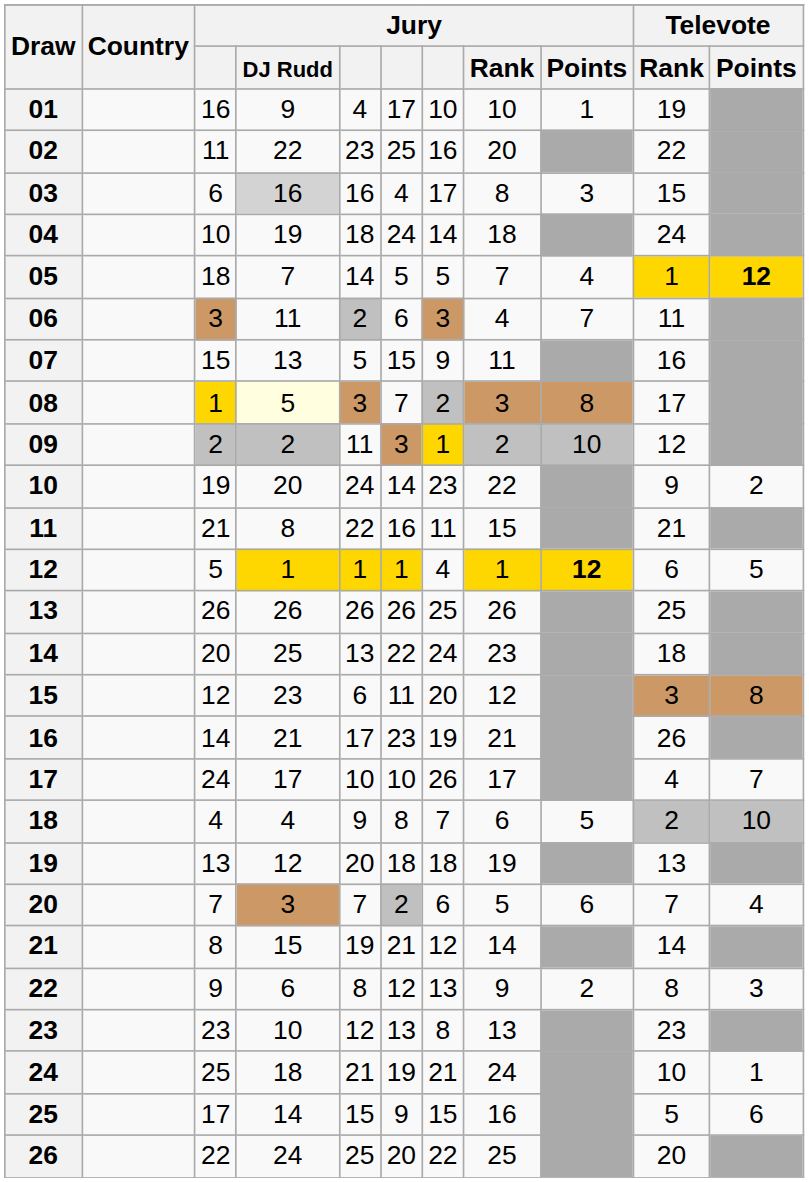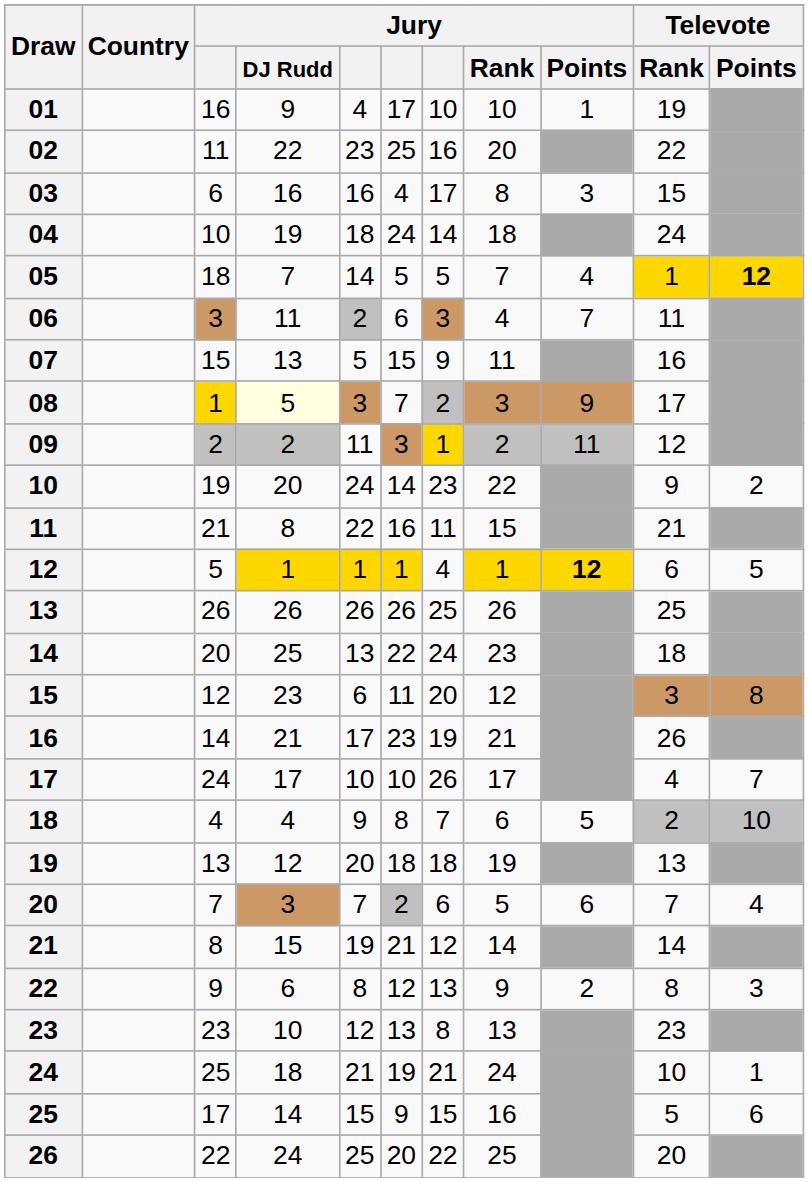 <table class="sortable wikitable collapsible plainrowheaders" style="text-align:center;">
 <tr>
 </tr>
 <tr>
 <th scope="col" rowspan="2">Draw</th>
 <th scope="col" rowspan="2">Country</th>
 <th scope="col" colspan="7">Jury</th>
 <th scope="col" colspan="2">Televote</th>
 </tr>
 <tr>
 <th scope="col"><small></small></th>
 <th scope="col"><small>DJ Rudd</small></th>
 <th scope="col"><small></small></th>
 <th scope="col"><small></small></th>
 <th scope="col"><small></small></th>
 <th scope="col">Rank</th>
 <th scope="col">Points</th>
 <th scope="col">Rank</th>
 <th scope="col">Points</th>
 </tr>
 <tr>
 <th scope="row" style="text-align:center;">01</th>
 <td style="text-align:left;"></td>
 <td>16</td>
 <td>9</td>
 <td>4</td>
 <td>17</td>
 <td>10</td>
 <td>10</td>
 <td>1</td>
 <td>19</td>
 <td style="background:#AAAAAA;"></td>
 </tr>
 <tr>
 <th scope="row" style="text-align:center;">02</th>
 <td style="text-align:left;"></td>
 <td>11</td>
 <td>22</td>
 <td>23</td>
 <td>25</td>
 <td>16</td>
 <td>20</td>
 <td style="background:#AAAAAA;"></td>
 <td>22</td>
 <td style="background:#AAAAAA;"></td>
 </tr>
 <tr>
 <th scope="row" style="text-align:center;">03</th>
 <td style="text-align:left;"></td>
 <td>6</td>
-<td style="background: lightgrey;">16</td>
+<td>16</td>
 <td>16</td>
 <td>4</td>
 <td>17</td>
 <td>8</td>
 <td>3</td>
 <td>15</td>
 <td style="background:#AAAAAA;"></td>
 </tr>
 <tr>
 <th scope="row" style="text-align:center;">04</th>
 <td style="text-align:left;"></td>
 <td>10</td>
 <td>19</td>
 <td>18</td>
 <td>24</td>
 <td>14</td>
 <td>18</td>
 <td style="background:#AAAAAA;"></td>
 <td>24</td>
 <td style="background:#AAAAAA;"></td>
 </tr>
 <tr>
 <th scope="row" style="text-align:center;">05</th>
 <td style="text-align:left;"></td>
 <td>18</td>
 <td>7</td>
 <td>14</td>
 <td>5</td>
 <td>5</td>
 <td>7</td>
 <td>4</td>
 <td style="background:gold;">1</td>
 <td style="background:gold;"><strong>12</strong></td>
 </tr>
 <tr>
 <th scope="row" style="text-align:center;">06</th>
 <td style="text-align:left;"></td>
 <td style="background:#CC9966;">3</td>
 <td>11</td>
 <td style="background:silver;">2</td>
 <td>6</td>
 <td style="background:#CC9966;">3</td>
 <td>4</td>
 <td>7</td>
 <td>11</td>
 <td style="background:#AAAAAA;"></td>
 </tr>
 <tr>
 <th scope="row" style="text-align:center;">07</th>
 <td style="text-align:left;"></td>
 <td>15</td>
 <td>13</td>
 <td>5</td>
 <td>15</td>
 <td>9</td>
 <td>11</td>
 <td style="background:#AAAAAA;"></td>
 <td>16</td>
 <td style="background:#AAAAAA;"></td>
 </tr>
 <tr>
 <th scope="row" style="text-align:center;">08</th>
 <td style="text-align:left;"></td>
 <td style="background:gold;">1</td>
 <td style="background: lightyellow;">5</td>
 <td style="background:#CC9966;">3</td>
 <td>7</td>
 <td style="background:silver;">2</td>
 <td style="background:#CC9966;">3</td>
-<td style="background:#CC9966;">8</td>
+<td style="background:#CC9966;">9</td>
 <td>17</td>
 <td style="background:#AAAAAA;"></td>
 </tr>
 <tr>
 <th scope="row" style="text-align:center;">09</th>
 <td style="text-align:left;"></td>
 <td style="background:silver;">2</td>
 <td style="background:silver;">2</td>
 <td>11</td>
 <td style="background:#CC9966;">3</td>
 <td style="background:gold;">1</td>
 <td style="background:silver;">2</td>
-<td style="background:silver;">10</td>
+<td style="background:silver;">11</td>
 <td>12</td>
 <td style="background:#AAAAAA;"></td>
 </tr>
 <tr>
 <th scope="row" style="text-align:center;">10</th>
 <td style="text-align:left;"></td>
 <td>19</td>
 <td>20</td>
 <td>24</td>
 <td>14</td>
 <td>23</td>
 <td>22</td>
 <td style="background:#AAAAAA;"></td>
 <td>9</td>
 <td>2</td>
 </tr>
 <tr>
 <th scope="row" style="text-align:center;">11</th>
 <td style="text-align:left;"></td>
 <td>21</td>
 <td>8</td>
 <td>22</td>
 <td>16</td>
 <td>11</td>
 <td>15</td>
 <td style="background:#AAAAAA;"></td>
 <td>21</td>
 <td style="background:#AAAAAA;"></td>
 </tr>
 <tr>
 <th scope="row" style="text-align:center;">12</th>
 <td style="text-align:left;"></td>
 <td>5</td>
 <td style="background:gold;">1</td>
 <td style="background:gold;">1</td>
 <td style="background:gold;">1</td>
 <td>4</td>
 <td style="background:gold;">1</td>
 <td style="background:gold;"><strong>12</strong></td>
 <td>6</td>
 <td>5</td>
 </tr>
 <tr>
 <th scope="row" style="text-align:center;">13</th>
 <td style="text-align:left;"></td>
 <td>26</td>
 <td>26</td>
 <td>26</td>
 <td>26</td>
 <td>25</td>
 <td>26</td>
 <td style="background:#AAAAAA;"></td>
 <td>25</td>
 <td style="background:#AAAAAA;"></td>
 </tr>
 <tr>
 <th scope="row" style="text-align:center;">14</th>
 <td style="text-align:left;"></td>
 <td>20</td>
 <td>25</td>
 <td>13</td>
 <td>22</td>
 <td>24</td>
 <td>23</td>
 <td style="background:#AAAAAA;"></td>
 <td>18</td>
 <td style="background:#AAAAAA;"></td>
 </tr>
 <tr>
 <th scope="row" style="text-align:center;">15</th>
 <td style="text-align:left;"></td>
 <td>12</td>
 <td>23</td>
 <td>6</td>
 <td>11</td>
 <td>20</td>
 <td>12</td>
 <td style="background:#AAAAAA;"></td>
 <td style="background:#CC9966;">3</td>
 <td style="background:#CC9966;">8</td>
 </tr>
 <tr>
 <th scope="row" style="text-align:center;">16</th>
 <td style="text-align:left;"></td>
 <td>14</td>
 <td>21</td>
 <td>17</td>
 <td>23</td>
 <td>19</td>
 <td>21</td>
 <td style="background:#AAAAAA;"></td>
 <td>26</td>
 <td style="background:#AAAAAA;"></td>
 </tr>
 <tr>
 <th scope="row" style="text-align:center;">17</th>
 <td style="text-align:left;"></td>
 <td>24</td>
 <td>17</td>
 <td>10</td>
 <td>10</td>
 <td>26</td>
 <td>17</td>
 <td style="background:#AAAAAA;"></td>
 <td>4</td>
 <td>7</td>
 </tr>
 <tr>
 <th scope="row" style="text-align:center;">18</th>
 <td style="text-align:left;"></td>
 <td>4</td>
 <td>4</td>
 <td>9</td>
 <td>8</td>
 <td>7</td>
 <td>6</td>
 <td>5</td>
 <td style="background:silver;">2</td>
 <td style="background:silver;">10</td>
 </tr>
 <tr>
 <th scope="row" style="text-align:center;">19</th>
 <td style="text-align:left;"></td>
 <td>13</td>
 <td>12</td>
 <td>20</td>
 <td>18</td>
 <td>18</td>
 <td>19</td>
 <td style="background:#AAAAAA;"></td>
 <td>13</td>
 <td style="background:#AAAAAA;"></td>
 </tr>
 <tr>
 <th scope="row" style="text-align:center;">20</th>
 <td style="text-align:left;"></td>
 <td>7</td>
 <td style="background:#CC9966;">3</td>
 <td>7</td>
 <td style="background:silver;">2</td>
 <td>6</td>
 <td>5</td>
 <td>6</td>
 <td>7</td>
 <td>4</td>
 </tr>
 <tr>
 <th scope="row" style="text-align:center;">21</th>
 <td style="text-align:left;"></td>
 <td>8</td>
 <td>15</td>
 <td>19</td>
 <td>21</td>
 <td>12</td>
 <td>14</td>
 <td style="background:#AAAAAA;"></td>
 <td>14</td>
 <td style="background:#AAAAAA;"></td>
 </tr>
 <tr>
 <th scope="row" style="text-align:center;">22</th>
 <td style="text-align:left;"></td>
 <td>9</td>
 <td>6</td>
 <td>8</td>
 <td>12</td>
 <td>13</td>
 <td>9</td>
 <td>2</td>
 <td>8</td>
 <td>3</td>
 </tr>
 <tr>
 <th scope="row" style="text-align:center;">23</th>
 <td style="text-align:left;"></td>
 <td>23</td>
 <td>10</td>
 <td>12</td>
 <td>13</td>
 <td>8</td>
 <td>13</td>
 <td style="background:#AAAAAA;"></td>
 <td>23</td>
 <td style="background:#AAAAAA;"></td>
 </tr>
 <tr>
 <th scope="row" style="text-align:center;">24</th>
 <td style="text-align:left;"></td>
 <td>25</td>
 <td>18</td>
 <td>21</td>
 <td>19</td>
 <td>21</td>
 <td>24</td>
 <td style="background:#AAAAAA;"></td>
 <td>10</td>
 <td>1</td>
 </tr>
 <tr>
 <th scope="row" style="text-align:center;">25</th>
 <td style="text-align:left;"></td>
 <td>17</td>
 <td>14</td>
 <td>15</td>
 <td>9</td>
 <td>15</td>
 <td>16</td>
 <td style="background:#AAAAAA;"></td>
 <td>5</td>
 <td>6</td>
 </tr>
 <tr>
 <th scope="row" style="text-align:center;">26</th>
 <td style="text-align:left;"></td>
 <td>22</td>
 <td>24</td>
 <td>25</td>
 <td>20</td>
 <td>22</td>
 <td>25</td>
 <td style="background:#AAAAAA;"></td>
 <td>20</td>
 <td style="background:#AAAAAA;"></td>
 </tr>
 </table>
